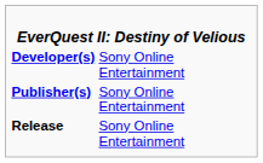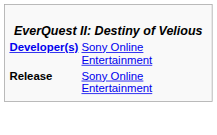 <table class="infobox" style="float:right; width:264px; font-size:90%;">
 <tr>
 <td colspan=2 style="font-size:110%; text-align:center;"><br><strong><em>EverQuest II: Destiny of Velious</em></strong><br></td>
 </tr>
 <tr>
 <td><strong><a href='#'>Developer(s)</a></strong></td>
 <td><a href='#'>Sony Online Entertainment</a></td>
 </tr>
 <tr>
-<td><strong><a href='#'>Publisher(s)</a></strong></td>
-<td><a href='#'>Sony Online Entertainment</a></td>
-</tr>
-<tr>
 <td><strong>Release</strong></td>
 <td><a href='#'>Sony Online Entertainment</a></td>
 </tr>
 <tr>
 </tr>
 </table>
